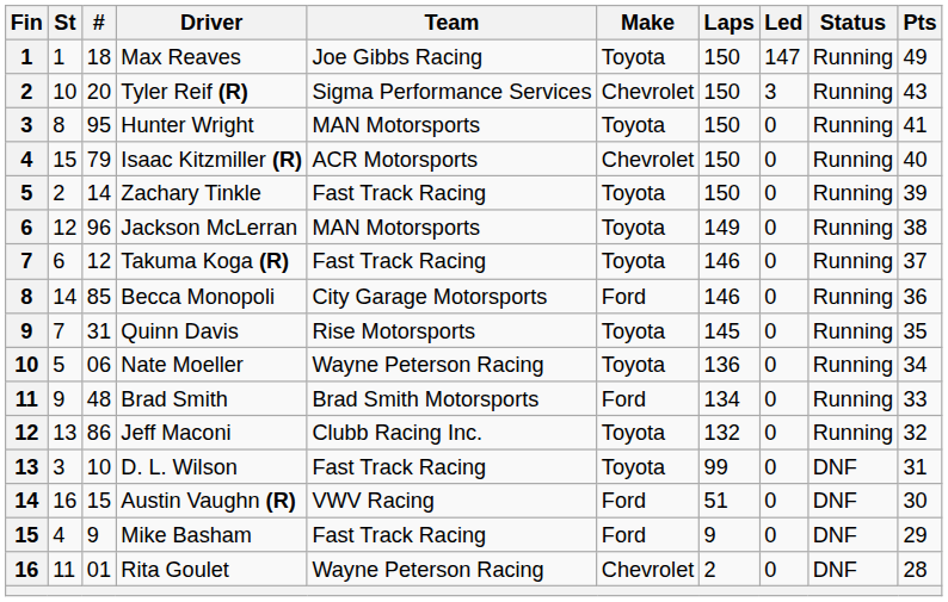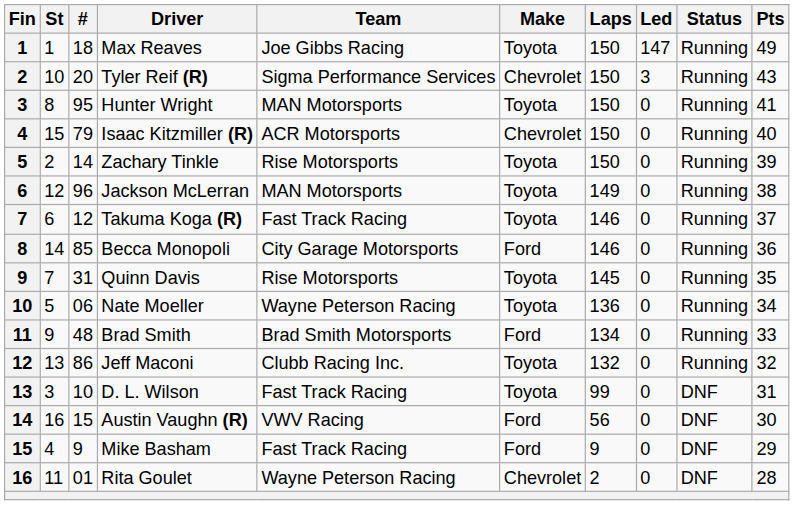 <table class="wikitable" style="font-size:95%">
 <tr>
 <th>Fin</th>
 <th>St</th>
 <th>#</th>
 <th>Driver</th>
 <th>Team</th>
 <th>Make</th>
 <th>Laps</th>
 <th>Led</th>
 <th>Status</th>
 <th>Pts</th>
 </tr>
 <tr>
 <th>1</th>
 <td>1</td>
 <td>18</td>
 <td>Max Reaves</td>
 <td>Joe Gibbs Racing</td>
 <td>Toyota</td>
 <td>150</td>
 <td>147</td>
 <td>Running</td>
 <td>49</td>
 </tr>
 <tr>
 <th>2</th>
 <td>10</td>
 <td>20</td>
 <td>Tyler Reif <strong>(R)</strong></td>
 <td>Sigma Performance Services</td>
 <td>Chevrolet</td>
 <td>150</td>
 <td>3</td>
 <td>Running</td>
 <td>43</td>
 </tr>
 <tr>
 <th>3</th>
 <td>8</td>
 <td>95</td>
 <td>Hunter Wright</td>
 <td>MAN Motorsports</td>
 <td>Toyota</td>
 <td>150</td>
 <td>0</td>
 <td>Running</td>
 <td>41</td>
 </tr>
 <tr>
 <th>4</th>
 <td>15</td>
 <td>79</td>
 <td>Isaac Kitzmiller <strong>(R)</strong></td>
 <td>ACR Motorsports</td>
 <td>Chevrolet</td>
 <td>150</td>
 <td>0</td>
 <td>Running</td>
 <td>40</td>
 </tr>
 <tr>
 <th>5</th>
 <td>2</td>
 <td>14</td>
 <td>Zachary Tinkle</td>
-<td>Fast Track Racing</td>
+<td>Rise Motorsports</td>
 <td>Toyota</td>
 <td>150</td>
 <td>0</td>
 <td>Running</td>
 <td>39</td>
 </tr>
 <tr>
 <th>6</th>
 <td>12</td>
 <td>96</td>
 <td>Jackson McLerran</td>
 <td>MAN Motorsports</td>
 <td>Toyota</td>
 <td>149</td>
 <td>0</td>
 <td>Running</td>
 <td>38</td>
 </tr>
 <tr>
 <th>7</th>
 <td>6</td>
 <td>12</td>
 <td>Takuma Koga <strong>(R)</strong></td>
 <td>Fast Track Racing</td>
 <td>Toyota</td>
 <td>146</td>
 <td>0</td>
 <td>Running</td>
 <td>37</td>
 </tr>
 <tr>
 <th>8</th>
 <td>14</td>
 <td>85</td>
 <td>Becca Monopoli</td>
 <td>City Garage Motorsports</td>
 <td>Ford</td>
 <td>146</td>
 <td>0</td>
 <td>Running</td>
 <td>36</td>
 </tr>
 <tr>
 <th>9</th>
 <td>7</td>
 <td>31</td>
 <td>Quinn Davis</td>
 <td>Rise Motorsports</td>
 <td>Toyota</td>
 <td>145</td>
 <td>0</td>
 <td>Running</td>
 <td>35</td>
 </tr>
 <tr>
 <th>10</th>
 <td>5</td>
 <td>06</td>
 <td>Nate Moeller</td>
 <td>Wayne Peterson Racing</td>
 <td>Toyota</td>
 <td>136</td>
 <td>0</td>
 <td>Running</td>
 <td>34</td>
 </tr>
 <tr>
 <th>11</th>
 <td>9</td>
 <td>48</td>
 <td>Brad Smith</td>
 <td>Brad Smith Motorsports</td>
 <td>Ford</td>
 <td>134</td>
 <td>0</td>
 <td>Running</td>
 <td>33</td>
 </tr>
 <tr>
 <th>12</th>
 <td>13</td>
 <td>86</td>
 <td>Jeff Maconi</td>
 <td>Clubb Racing Inc.</td>
 <td>Toyota</td>
 <td>132</td>
 <td>0</td>
 <td>Running</td>
 <td>32</td>
 </tr>
 <tr>
 <th>13</th>
 <td>3</td>
 <td>10</td>
 <td>D. L. Wilson</td>
 <td>Fast Track Racing</td>
 <td>Toyota</td>
 <td>99</td>
 <td>0</td>
 <td>DNF</td>
 <td>31</td>
 </tr>
 <tr>
 <th>14</th>
 <td>16</td>
 <td>15</td>
 <td>Austin Vaughn <strong>(R)</strong></td>
 <td>VWV Racing</td>
 <td>Ford</td>
-<td>51</td>
+<td>56</td>
 <td>0</td>
 <td>DNF</td>
 <td>30</td>
 </tr>
 <tr>
 <th>15</th>
 <td>4</td>
 <td>9</td>
 <td>Mike Basham</td>
 <td>Fast Track Racing</td>
 <td>Ford</td>
 <td>9</td>
 <td>0</td>
 <td>DNF</td>
 <td>29</td>
 </tr>
 <tr>
 <th>16</th>
 <td>11</td>
 <td>01</td>
 <td>Rita Goulet</td>
 <td>Wayne Peterson Racing</td>
 <td>Chevrolet</td>
 <td>2</td>
 <td>0</td>
 <td>DNF</td>
 <td>28</td>
 </tr>
 <tr>
 <th colspan="10"></th>
 </tr>
 </table>
